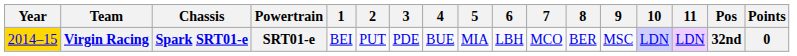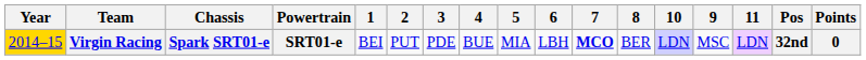 <table class="wikitable" style="text-align:center; font-size:85%">
 <tr>
 <th>Year</th>
 <th>Team</th>
 <th>Chassis</th>
 <th>Powertrain</th>
 <th>1</th>
 <th>2</th>
 <th>3</th>
 <th>4</th>
 <th>5</th>
 <th>6</th>
 <th>7</th>
 <th>8</th>
+<th>10</th>
 <th>9</th>
-<th>10</th>
 <th>11</th>
 <th>Pos</th>
 <th>Points</th>
 </tr>
 <tr>
 <td nowrap style="background: gold;"><a href='#'>2014–15</a></td>
 <th nowrap><a href='#'>Virgin Racing</a></th>
 <th nowrap><a href='#'>Spark</a> <a href='#'>SRT01-e</a></th>
 <th>SRT01-e</th>
 <td><a href='#'>BEI</a></td>
 <td><a href='#'>PUT</a></td>
 <td><a href='#'>PDE</a></td>
 <td><a href='#'>BUE</a></td>
 <td><a href='#'>MIA</a></td>
 <td><a href='#'>LBH</a></td>
-<td><a href='#'>MCO</a></td>
+<td><strong><a href='#'>MCO</a></strong></td>
 <td><a href='#'>BER</a></td>
+<td style="background:#CFCFFF;"><a href='#'>LDN</a><br></td>
 <td><a href='#'>MSC</a></td>
-<td style="background:#CFCFFF;"><a href='#'>LDN</a><br></td>
 <td style="background:#EFCFFF;"><a href='#'>LDN</a><br></td>
 <th>32nd</th>
 <th>0</th>
 </tr>
 </table>
